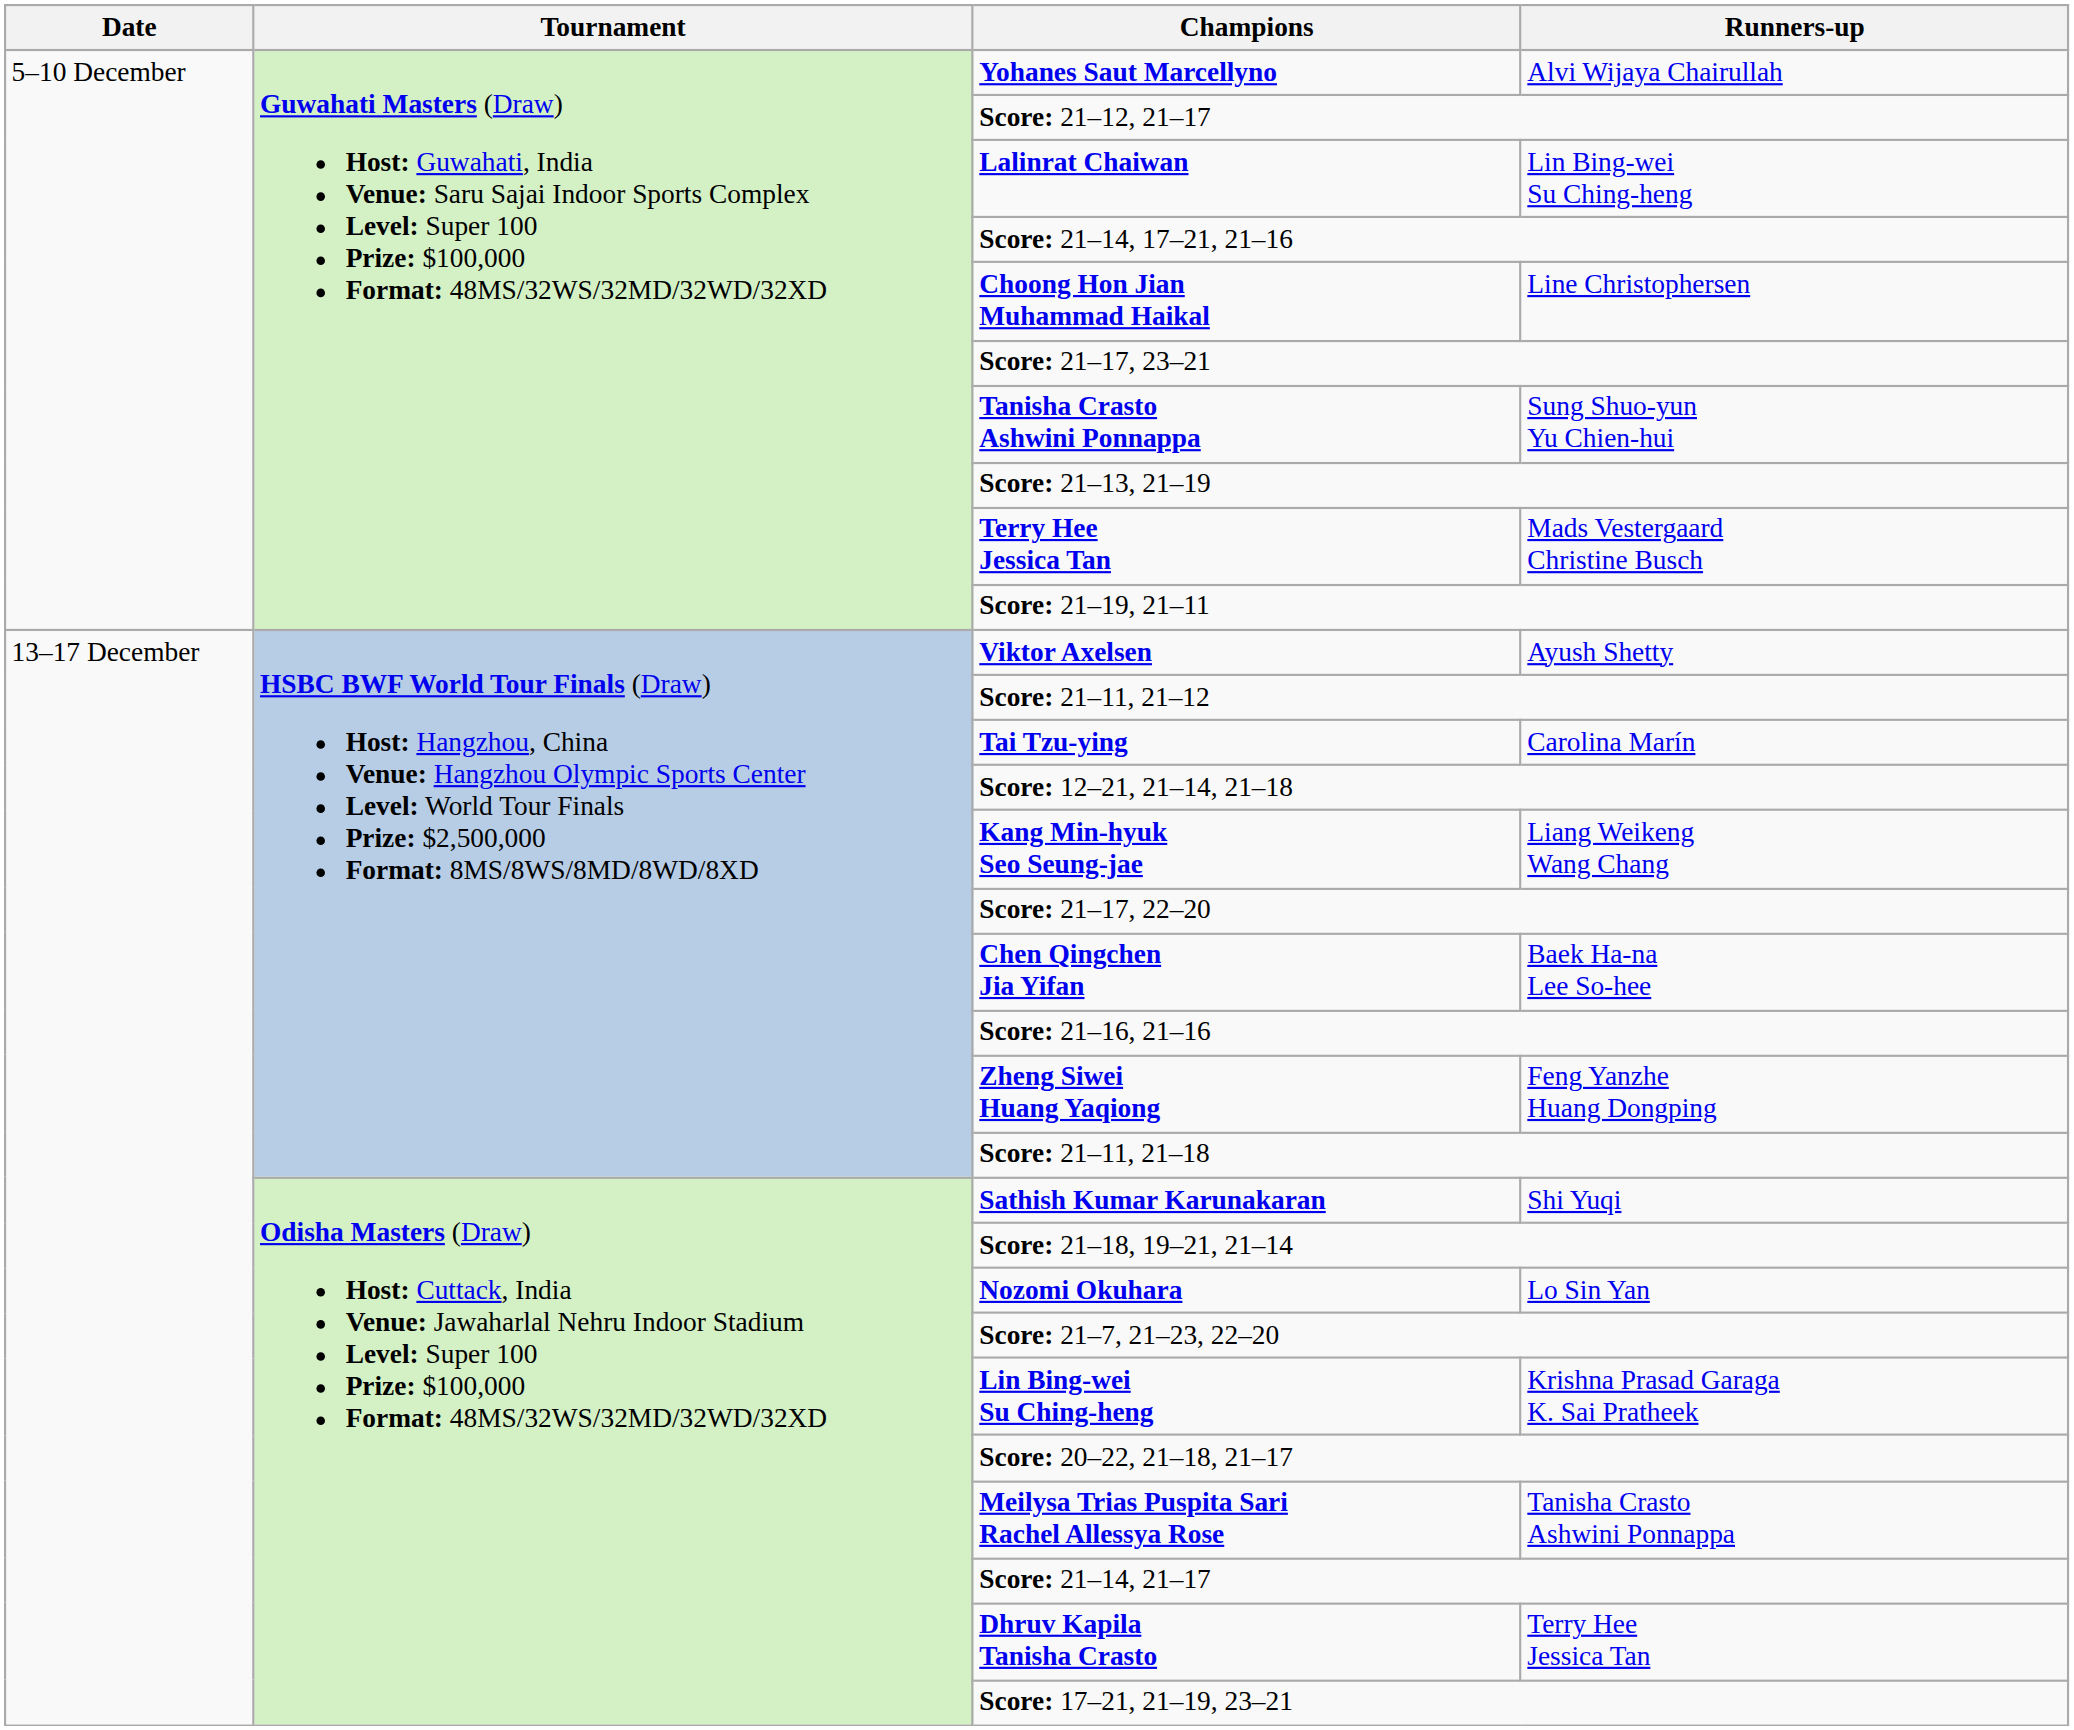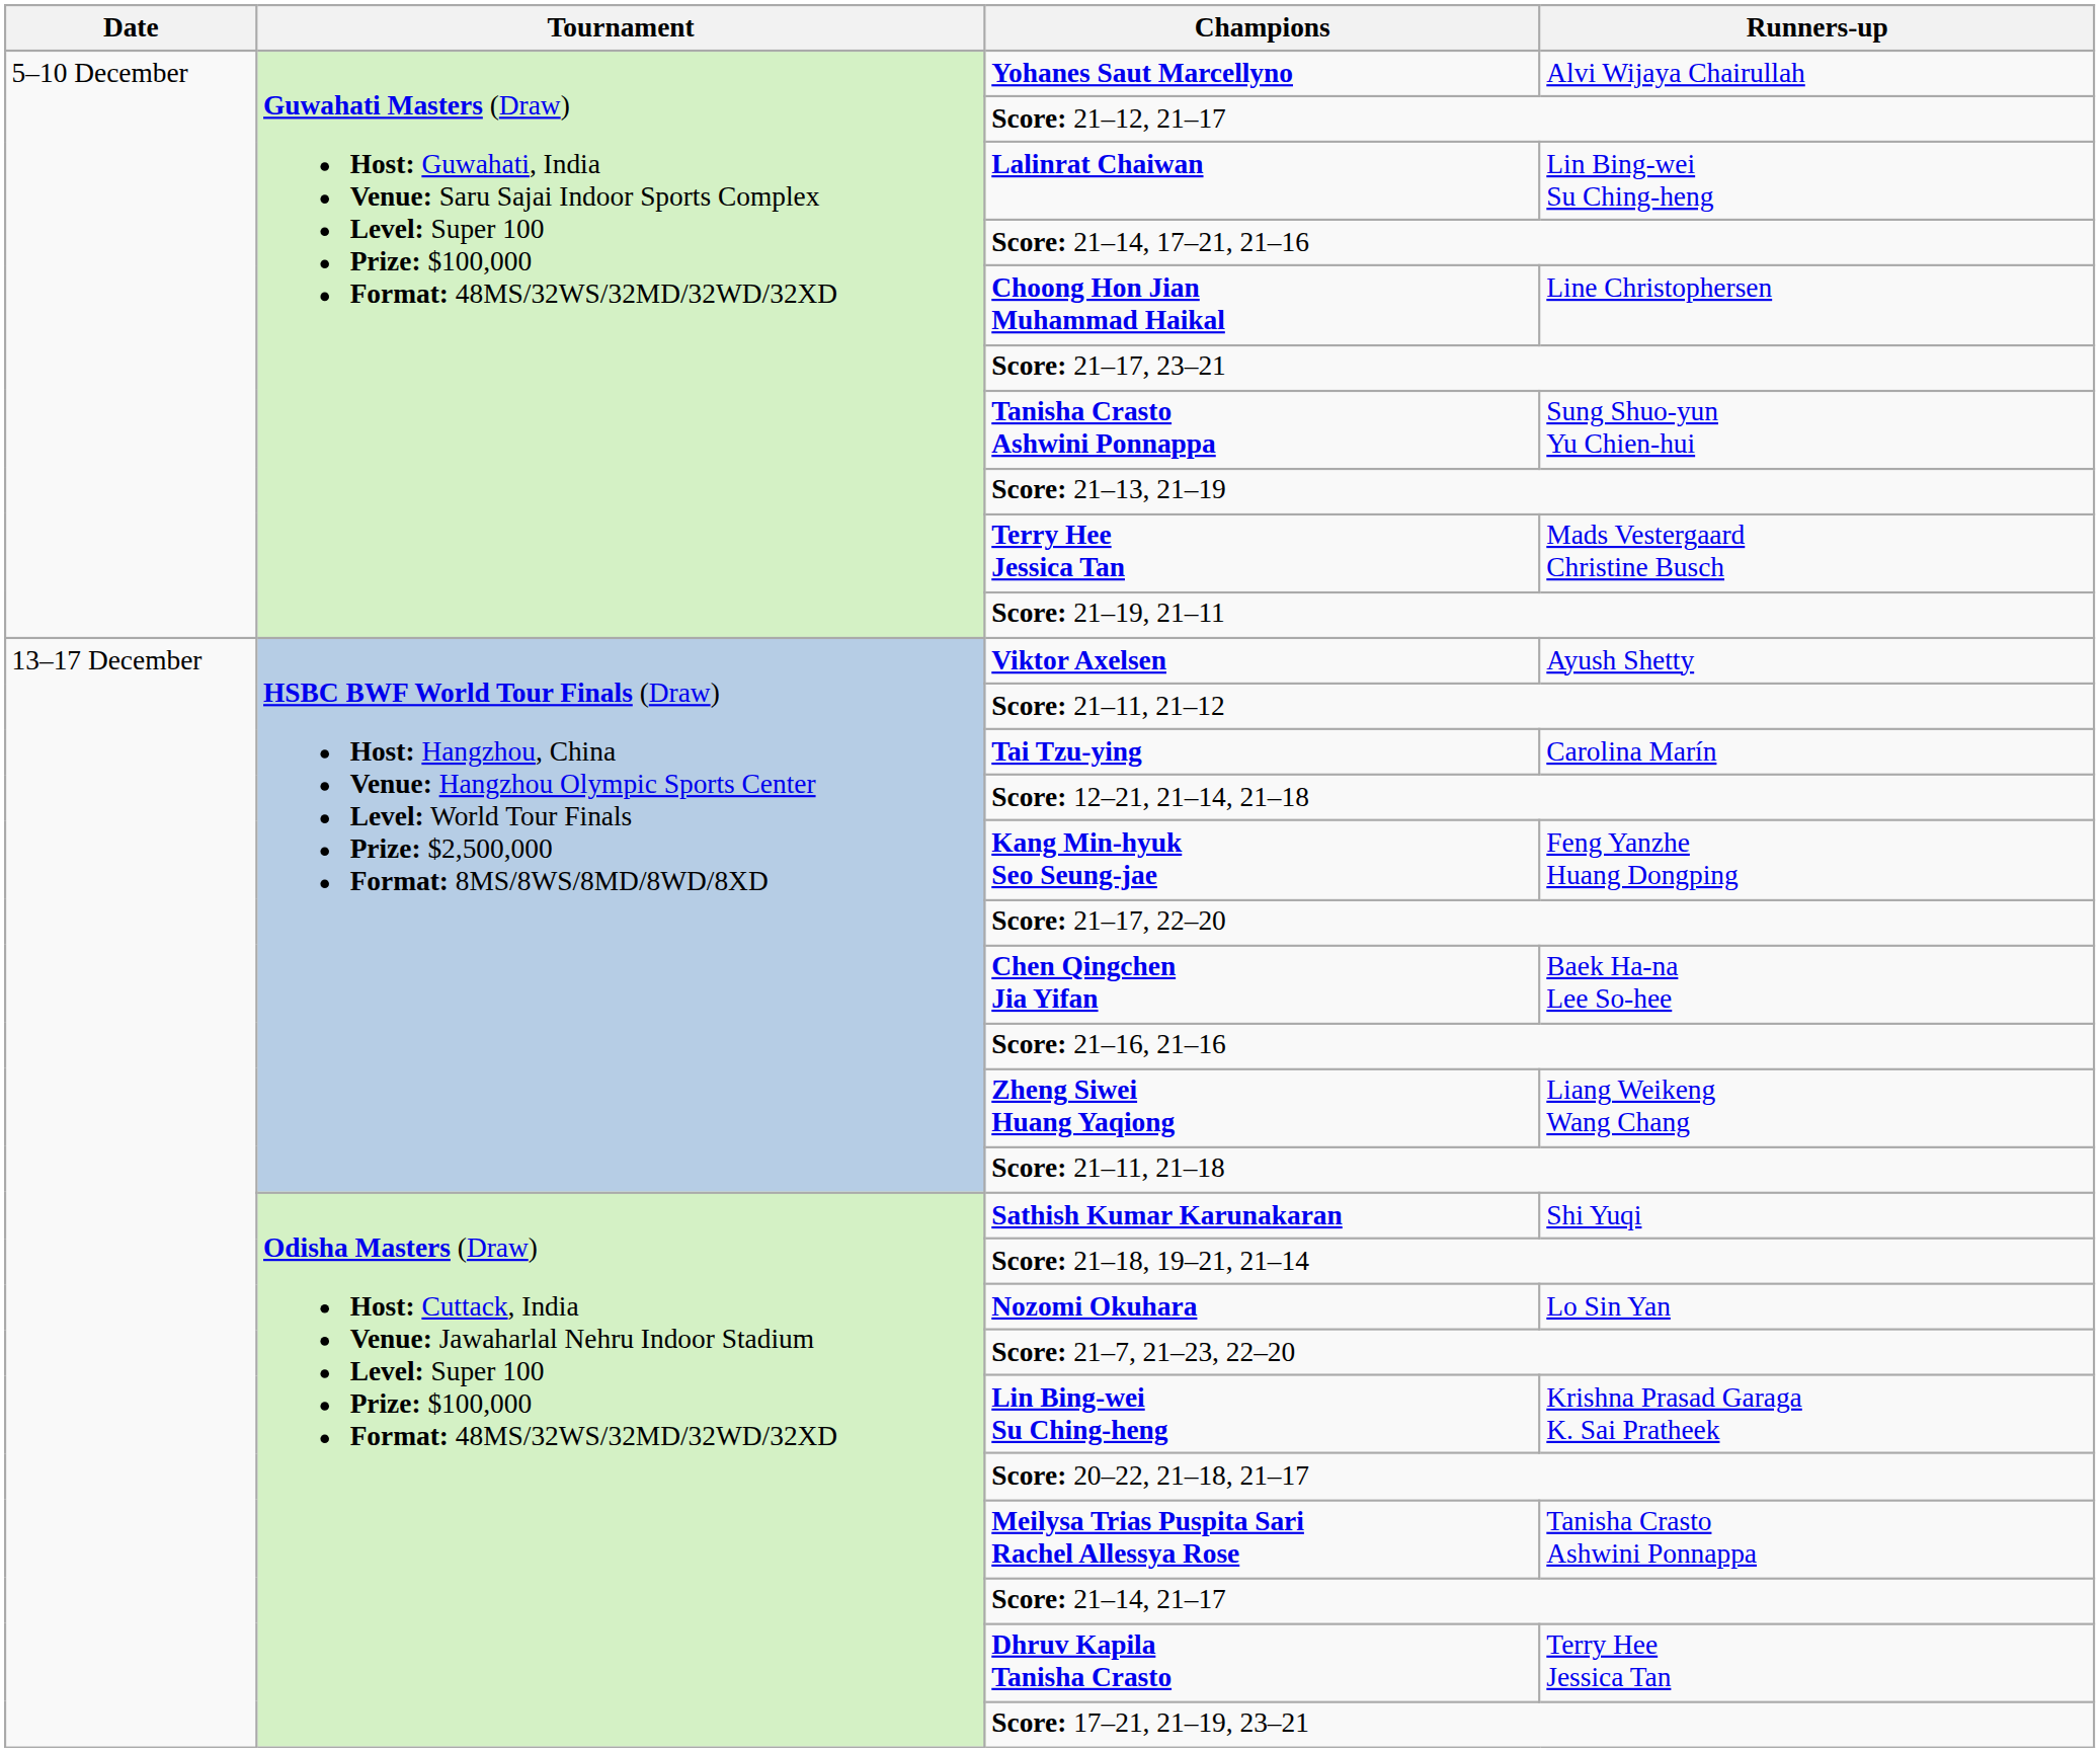 <table class="wikitable" style="font-size:80%">
 <tr>
 <th width="110">Date</th>
 <th width="330">Tournament</th>
 <th width="250">Champions</th>
 <th width="250">Runners-up</th>
 </tr>
 <tr valign="top">
 <td rowspan=10>5–10 December</td>
 <td bgcolor="#D4F1C5" rowspan="10"><br><strong><a href='#'>Guwahati Masters</a></strong> (<a href='#'>Draw</a>)<ul><li><strong>Host:</strong> <a href='#'>Guwahati</a>, India</li><li><strong>Venue:</strong> Saru Sajai Indoor Sports Complex</li><li><strong>Level:</strong> Super 100</li><li><strong>Prize:</strong> $100,000</li><li><strong>Format:</strong> 48MS/32WS/32MD/32WD/32XD</li></ul></td>
 <td><strong> <a href='#'>Yohanes Saut Marcellyno</a></strong></td>
 <td> <a href='#'>Alvi Wijaya Chairullah</a></td>
 </tr>
 <tr>
 <td colspan="2"><strong>Score:</strong> 21–12, 21–17</td>
 </tr>
 <tr valign="top">
 <td><strong> <a href='#'>Lalinrat Chaiwan</a></strong></td>
 <td> <a href='#'>Lin Bing-wei</a><br> <a href='#'>Su Ching-heng</a></td>
 </tr>
 <tr>
 <td colspan="2"><strong>Score:</strong> 21–14, 17–21, 21–16</td>
 </tr>
 <tr valign="top">
 <td><strong> <a href='#'>Choong Hon Jian</a><br> <a href='#'>Muhammad Haikal</a></strong></td>
 <td> <a href='#'>Line Christophersen</a></td>
 </tr>
 <tr>
 <td colspan="2"><strong>Score:</strong> 21–17, 23–21</td>
 </tr>
 <tr valign="top">
 <td><strong> <a href='#'>Tanisha Crasto</a><br> <a href='#'>Ashwini Ponnappa</a></strong></td>
 <td> <a href='#'>Sung Shuo-yun</a><br> <a href='#'>Yu Chien-hui</a></td>
 </tr>
 <tr>
 <td colspan="2"><strong>Score:</strong> 21–13, 21–19</td>
 </tr>
 <tr valign="top">
 <td><strong> <a href='#'>Terry Hee</a><br> <a href='#'>Jessica Tan</a></strong></td>
 <td> <a href='#'>Mads Vestergaard</a><br> <a href='#'>Christine Busch</a></td>
 </tr>
 <tr>
 <td colspan="2"><strong>Score:</strong> 21–19, 21–11</td>
 </tr>
 <tr valign="top">
 <td rowspan=20>13–17 December</td>
 <td style="background:#B6CDE5;" rowspan="10"><br><strong><a href='#'>HSBC BWF World Tour Finals</a></strong> (<a href='#'>Draw</a>)<ul><li><strong>Host:</strong> <a href='#'>Hangzhou</a>, China</li><li><strong>Venue:</strong> <a href='#'>Hangzhou Olympic Sports Center</a></li><li><strong>Level:</strong> World Tour Finals</li><li><strong>Prize:</strong> $2,500,000</li><li><strong>Format:</strong> 8MS/8WS/8MD/8WD/8XD</li></ul></td>
 <td><strong> <a href='#'>Viktor Axelsen</a></strong></td>
 <td> <a href='#'>Ayush Shetty</a></td>
 </tr>
 <tr>
 <td colspan="2"><strong>Score:</strong> 21–11, 21–12</td>
 </tr>
 <tr valign="top">
 <td><strong> <a href='#'>Tai Tzu-ying</a></strong></td>
 <td> <a href='#'>Carolina Marín</a></td>
 </tr>
 <tr>
 <td colspan="2"><strong>Score:</strong> 12–21, 21–14, 21–18</td>
 </tr>
 <tr valign="top">
 <td><strong> <a href='#'>Kang Min-hyuk</a><br> <a href='#'>Seo Seung-jae</a></strong></td>
-<td> <a href='#'>Liang Weikeng</a><br> <a href='#'>Wang Chang</a></td>
+<td> <a href='#'>Feng Yanzhe</a><br> <a href='#'>Huang Dongping</a></td>
 </tr>
 <tr>
 <td colspan="2"><strong>Score:</strong> 21–17, 22–20</td>
 </tr>
 <tr valign="top">
 <td><strong> <a href='#'>Chen Qingchen</a><br> <a href='#'>Jia Yifan</a></strong></td>
 <td> <a href='#'>Baek Ha-na</a><br> <a href='#'>Lee So-hee</a></td>
 </tr>
 <tr>
 <td colspan="2"><strong>Score:</strong> 21–16, 21–16</td>
 </tr>
 <tr valign="top">
 <td><strong> <a href='#'>Zheng Siwei</a><br> <a href='#'>Huang Yaqiong</a></strong></td>
-<td> <a href='#'>Feng Yanzhe</a><br> <a href='#'>Huang Dongping</a></td>
+<td> <a href='#'>Liang Weikeng</a><br> <a href='#'>Wang Chang</a></td>
 </tr>
 <tr>
 <td colspan="2"><strong>Score:</strong> 21–11, 21–18</td>
 </tr>
 <tr valign="top">
 <td bgcolor="#D4F1C5" rowspan="10"><br><strong><a href='#'>Odisha Masters</a></strong> (<a href='#'>Draw</a>)<ul><li><strong>Host:</strong> <a href='#'>Cuttack</a>, India</li><li><strong>Venue:</strong> Jawaharlal Nehru Indoor Stadium</li><li><strong>Level:</strong> Super 100</li><li><strong>Prize:</strong> $100,000</li><li><strong>Format:</strong> 48MS/32WS/32MD/32WD/32XD</li></ul></td>
 <td><strong> <a href='#'>Sathish Kumar Karunakaran</a></strong></td>
 <td> <a href='#'>Shi Yuqi</a></td>
 </tr>
 <tr>
 <td colspan="2"><strong>Score:</strong> 21–18, 19–21, 21–14</td>
 </tr>
 <tr valign="top">
 <td><strong> <a href='#'>Nozomi Okuhara</a></strong></td>
 <td> <a href='#'>Lo Sin Yan</a></td>
 </tr>
 <tr>
 <td colspan="2"><strong>Score:</strong> 21–7, 21–23, 22–20</td>
 </tr>
 <tr valign="top">
 <td><strong> <a href='#'>Lin Bing-wei</a><br> <a href='#'>Su Ching-heng</a></strong></td>
 <td> <a href='#'>Krishna Prasad Garaga</a><br> <a href='#'>K. Sai Pratheek</a></td>
 </tr>
 <tr>
 <td colspan="2"><strong>Score:</strong> 20–22, 21–18, 21–17</td>
 </tr>
 <tr valign="top">
 <td><strong> <a href='#'>Meilysa Trias Puspita Sari</a><br> <a href='#'>Rachel Allessya Rose</a></strong></td>
 <td> <a href='#'>Tanisha Crasto</a><br> <a href='#'>Ashwini Ponnappa</a></td>
 </tr>
 <tr>
 <td colspan="2"><strong>Score:</strong> 21–14, 21–17</td>
 </tr>
 <tr valign="top">
 <td><strong> <a href='#'>Dhruv Kapila</a><br> <a href='#'>Tanisha Crasto</a></strong></td>
 <td> <a href='#'>Terry Hee</a><br> <a href='#'>Jessica Tan</a></td>
 </tr>
 <tr>
 <td colspan="2"><strong>Score:</strong> 17–21, 21–19, 23–21</td>
 </tr>
 </table>
